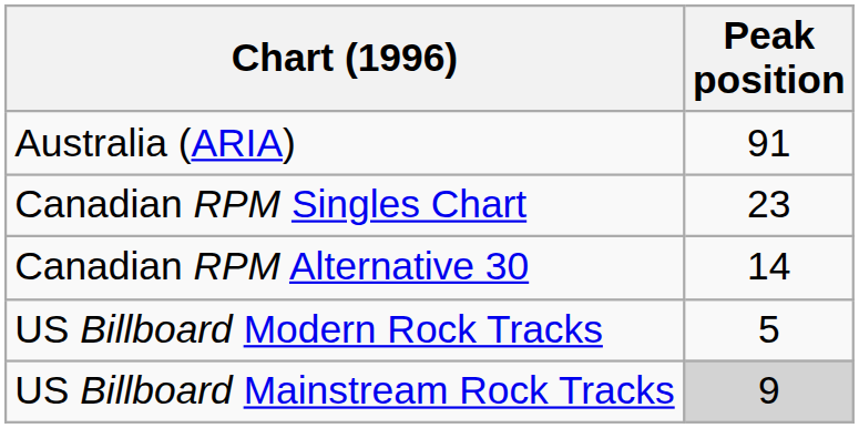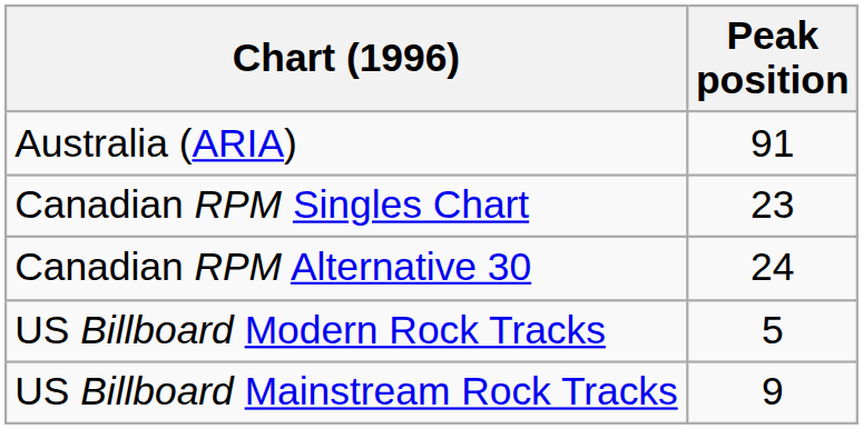 <table class="wikitable sortable">
 <tr>
 <th>Chart (1996)</th>
 <th>Peak<br>position</th>
 </tr>
 <tr>
 <td>Australia (<a href='#'>ARIA</a>)</td>
 <td align="center">91</td>
 </tr>
 <tr>
 <td>Canadian <em>RPM</em> <a href='#'>Singles Chart</a></td>
 <td align="center">23</td>
 </tr>
 <tr>
 <td>Canadian <em>RPM</em> <a href='#'>Alternative 30</a></td>
-<td align="center">14</td>
+<td align="center">24</td>
 </tr>
 <tr>
 <td>US <em>Billboard</em> <a href='#'>Modern Rock Tracks</a></td>
 <td align="center">5</td>
 </tr>
 <tr>
 <td>US <em>Billboard</em> <a href='#'>Mainstream Rock Tracks</a></td>
-<td align="center" style="background: lightgrey;">9</td>
+<td align="center">9</td>
 </tr>
 </table>
